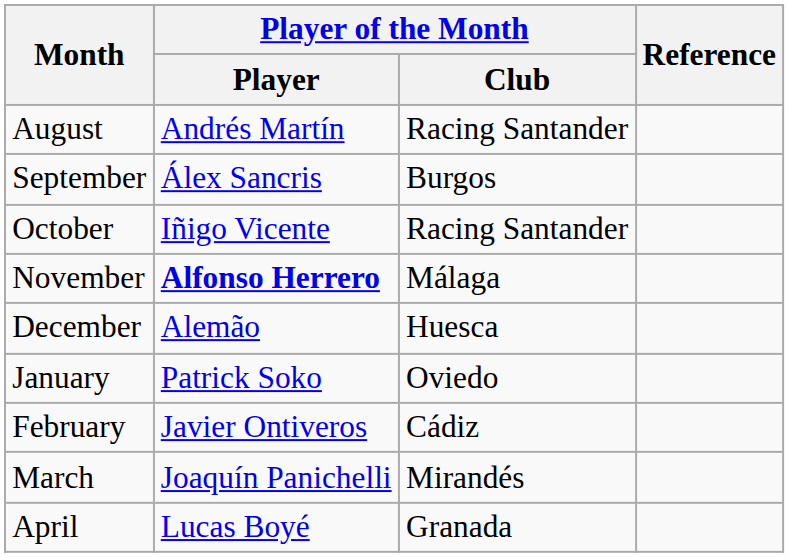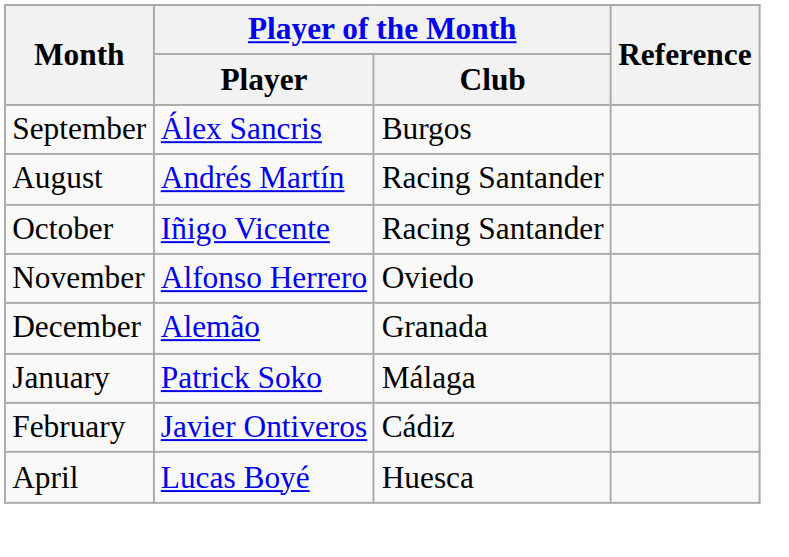 <table class="wikitable">
 <tr>
 <th rowspan="2">Month</th>
 <th colspan="2"><a href='#'>Player of the Month</a></th>
 <th rowspan="2">Reference</th>
 </tr>
 <tr>
 <th>Player</th>
 <th>Club</th>
 </tr>
 <tr>
+<td>September</td>
+<td> <a href='#'>Álex Sancris</a></td>
+<td>Burgos</td>
+<td align=center></td>
+</tr>
+<tr>
 <td>August</td>
 <td> <a href='#'>Andrés Martín</a></td>
 <td>Racing Santander</td>
-<td align=center></td>
-</tr>
-<tr>
-<td>September</td>
-<td> <a href='#'>Álex Sancris</a></td>
-<td>Burgos</td>
 <td align=center></td>
 </tr>
 <tr>
 <td>October</td>
 <td> <a href='#'>Iñigo Vicente</a></td>
 <td>Racing Santander</td>
 <td align=center></td>
 </tr>
 <tr>
 <td>November</td>
-<td><strong> <a href='#'>Alfonso Herrero</a></strong></td>
-<td>Málaga</td>
+<td> <a href='#'>Alfonso Herrero</a></td>
+<td>Oviedo</td>
 <td align=center></td>
 </tr>
 <tr>
 <td>December</td>
 <td> <a href='#'>Alemão</a></td>
-<td>Huesca</td>
+<td>Granada</td>
 <td align=center></td>
 </tr>
 <tr>
 <td>January</td>
 <td> <a href='#'>Patrick Soko</a></td>
-<td>Oviedo</td>
+<td>Málaga</td>
 <td align=center></td>
 </tr>
 <tr>
 <td>February</td>
 <td> <a href='#'>Javier Ontiveros</a></td>
 <td>Cádiz</td>
 <td align=center></td>
 </tr>
 <tr>
-<td>March</td>
-<td> <a href='#'>Joaquín Panichelli</a></td>
-<td>Mirandés</td>
-<td align=center></td>
-</tr>
-<tr>
 <td>April</td>
 <td> <a href='#'>Lucas Boyé</a></td>
-<td>Granada</td>
+<td>Huesca</td>
 <td align=center></td>
 </tr>
 </table>
